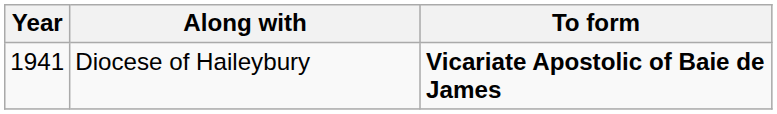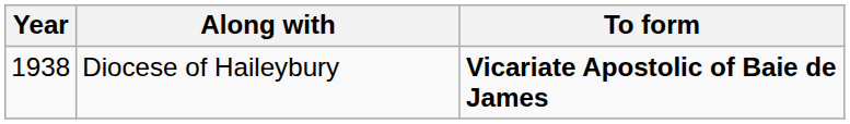 <table class="wikitable">
 <tr>
 <th>Year</th>
 <th width="225">Along with</th>
 <th width="225">To form</th>
 </tr>
 <tr valign="top">
-<td>1941</td>
+<td>1938</td>
 <td>Diocese of Haileybury</td>
 <td><strong>Vicariate Apostolic of Baie de James</strong></td>
 </tr>
 </table>
